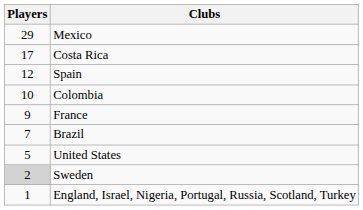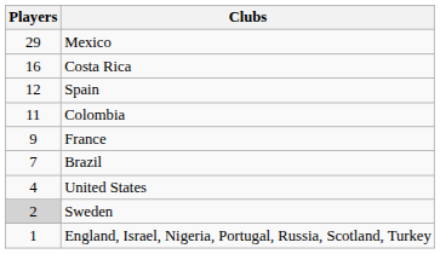 <table class="wikitable">
 <tr>
 <th>Players</th>
 <th>Clubs</th>
 </tr>
 <tr>
 <td align="center">29</td>
 <td> Mexico</td>
 </tr>
 <tr>
-<td align="center">17</td>
+<td align="center">16</td>
 <td> Costa Rica</td>
 </tr>
 <tr>
 <td align="center">12</td>
 <td> Spain</td>
 </tr>
 <tr>
-<td align="center">10</td>
+<td align="center">11</td>
 <td> Colombia</td>
 </tr>
 <tr>
 <td align="center">9</td>
 <td> France</td>
 </tr>
 <tr>
 <td align="center">7</td>
 <td> Brazil</td>
 </tr>
 <tr>
-<td align="center">5</td>
+<td align="center">4</td>
 <td> United States</td>
 </tr>
 <tr>
 <td align="center" style="background: lightgrey;">2</td>
 <td> Sweden</td>
 </tr>
 <tr>
 <td align="center">1</td>
 <td> England,  Israel,  Nigeria,  Portugal,  Russia,  Scotland,  Turkey</td>
 </tr>
 </table>
